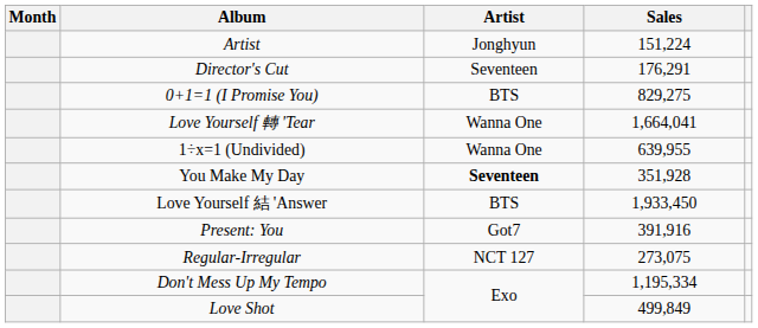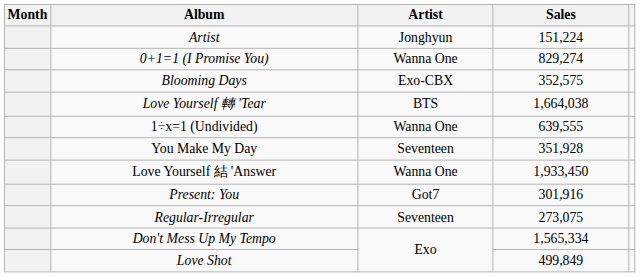 <table class="wikitable sortable plainrowheaders" style="text-align:center">
 <tr>
 <th scope="col">Month</th>
 <th scope="col" width="350">Album</th>
 <th scope="col" width="150">Artist</th>
 <th scope="col" width="150">Sales</th>
 <th scope="col" class="unsortable"></th>
 </tr>
 <tr>
 <th scope="row"></th>
 <td><em> Artist</em></td>
 <td>Jonghyun</td>
 <td>151,224</td>
 <td></td>
 </tr>
 <tr>
 <th scope="row"></th>
-<td><em>Director's Cut</em></td>
-<td>Seventeen</td>
-<td>176,291</td>
+<td><em>0+1=1 (I Promise You)</em></td>
+<td>Wanna One</td>
+<td>829,274</td>
 <td></td>
 </tr>
 <tr>
 <th scope="row"></th>
-<td><em>0+1=1 (I Promise You)</em></td>
-<td>BTS</td>
-<td>829,275</td>
+<td><em>Blooming Days</em></td>
+<td>Exo-CBX</td>
+<td>352,575</td>
 <td></td>
 </tr>
 <tr>
 <th scope="row"></th>
 <td><em>Love Yourself 轉 'Tear<strong></td>
-<td>Wanna One</td>
-<td>1,664,041</td>
+<td>BTS</td>
+<td>1,664,038</td>
 <td></td>
 </tr>
 <tr>
 <th scope="row"></th>
 <td></em>1÷x=1 (Undivided)<em></td>
 <td>Wanna One</td>
-<td>639,955</td>
+<td>639,555</td>
 <td></td>
 </tr>
 <tr>
 <th scope="row"></th>
 <td></em>You Make My Day<em></td>
-<td><strong>Seventeen</strong></td>
+<td>Seventeen</td>
 <td>351,928</td>
 <td></td>
 </tr>
 <tr>
 <th scope="row"></th>
 <td></em>Love Yourself 結 'Answer</strong></td>
-<td>BTS</td>
+<td>Wanna One</td>
 <td>1,933,450</td>
 <td></td>
 </tr>
 <tr>
 <th scope="row"></th>
 <td><em>Present: You</em></td>
 <td>Got7</td>
-<td>391,916</td>
+<td>301,916</td>
 <td></td>
 </tr>
 <tr>
 <th scope="row"></th>
 <td><em>Regular-Irregular</em></td>
-<td>NCT 127</td>
+<td>Seventeen</td>
 <td>273,075</td>
 <td></td>
 </tr>
 <tr>
 <th scope="row"></th>
 <td><em>Don't Mess Up My Tempo</em></td>
 <td rowspan="2">Exo</td>
-<td>1,195,334</td>
+<td>1,565,334</td>
 <td></td>
 </tr>
 <tr>
 <th scope="row"></th>
 <td><em>Love Shot</em></td>
 <td>499,849</td>
 <td></td>
 </tr>
 </table>
